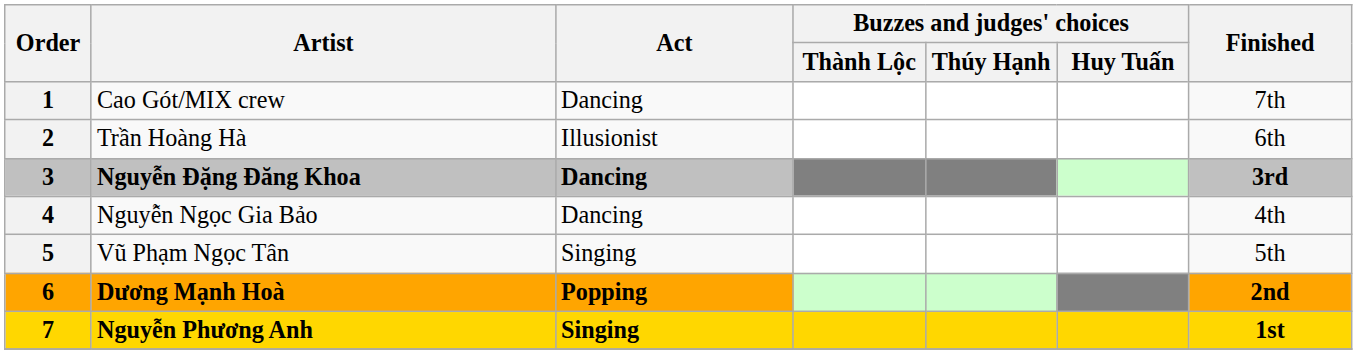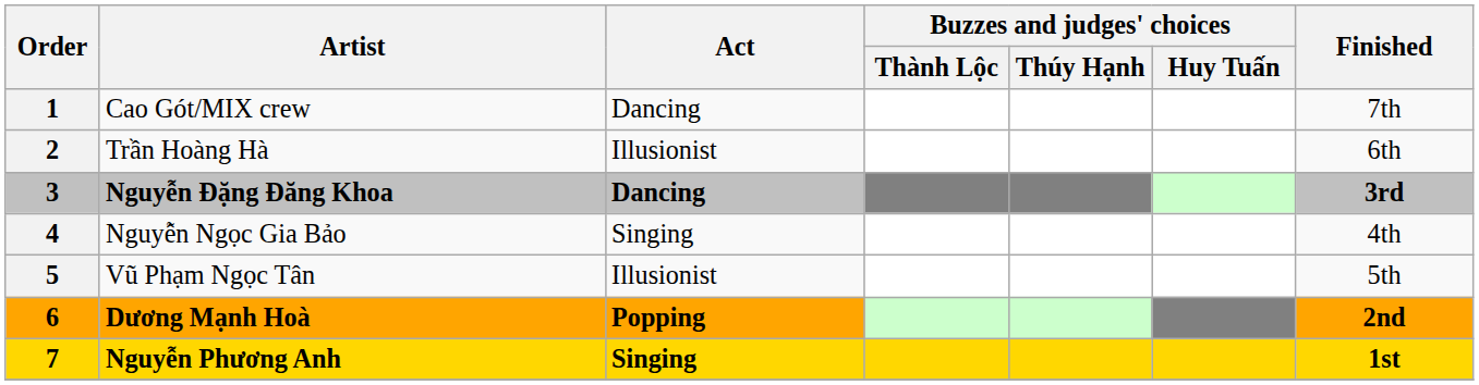 <table class=wikitable>
 <tr>
 <th rowspan=2 width=50>Order</th>
 <th rowspan=2 width=300>Artist</th>
 <th rowspan=2 width=150>Act</th>
 <th colspan=3 width=240>Buzzes and judges' choices</th>
 <th rowspan=2 width=100>Finished</th>
 </tr>
 <tr>
 <th width=80>Thành Lộc</th>
 <th width=80>Thúy Hạnh</th>
 <th width=80>Huy Tuấn</th>
 </tr>
 <tr>
 <th>1</th>
 <td>Cao Gót/MIX crew</td>
 <td>Dancing</td>
 <td align=center bgcolor=white></td>
 <td align=center bgcolor=white></td>
 <td align=center bgcolor=white></td>
 <td align=center>7th</td>
 </tr>
 <tr>
 <th>2</th>
 <td>Trần Hoàng Hà</td>
 <td>Illusionist</td>
 <td align=center bgcolor=white></td>
 <td align=center bgcolor=white></td>
 <td align=center bgcolor=white></td>
 <td align=center>6th</td>
 </tr>
 <tr>
 <td align=center bgcolor=silver><strong>3</strong></td>
 <td bgcolor=silver><strong>Nguyễn Đặng Đăng Khoa</strong></td>
 <td bgcolor=silver><strong>Dancing</strong></td>
 <td align=center bgcolor=gray></td>
 <td align=center bgcolor=gray></td>
 <td align=center bgcolor="#cfc"></td>
 <td align=center bgcolor=silver><strong>3rd</strong></td>
 </tr>
 <tr>
 <th>4</th>
 <td>Nguyễn Ngọc Gia Bảo</td>
-<td>Dancing</td>
+<td>Singing</td>
 <td align=center bgcolor=white></td>
 <td align=center bgcolor=white></td>
 <td align=center bgcolor=white></td>
 <td align=center>4th</td>
 </tr>
 <tr>
 <th>5</th>
 <td>Vũ Phạm Ngọc Tân</td>
-<td>Singing</td>
+<td>Illusionist</td>
 <td align=center bgcolor=white></td>
 <td align=center bgcolor=white></td>
 <td align=center bgcolor=white></td>
 <td align=center>5th</td>
 </tr>
 <tr>
 <td align=center bgcolor=orange><strong>6</strong></td>
 <td bgcolor=orange><strong>Dương Mạnh Hoà</strong></td>
 <td bgcolor=orange><strong>Popping</strong></td>
 <td align=center bgcolor="#cfc"></td>
 <td align=center bgcolor="#cfc"></td>
 <td align=center bgcolor=gray></td>
 <td align=center bgcolor=orange><strong>2nd</strong></td>
 </tr>
 <tr>
 <td align=center bgcolor=gold><strong>7</strong></td>
 <td bgcolor=gold><strong>Nguyễn Phương Anh</strong></td>
 <td bgcolor=gold><strong>Singing</strong></td>
 <td align=center bgcolor=gold></td>
 <td align=center bgcolor=gold></td>
 <td align=center bgcolor=gold></td>
 <td align=center bgcolor=gold><strong>1st</strong></td>
 </tr>
 <tr>
 </tr>
 </table>
